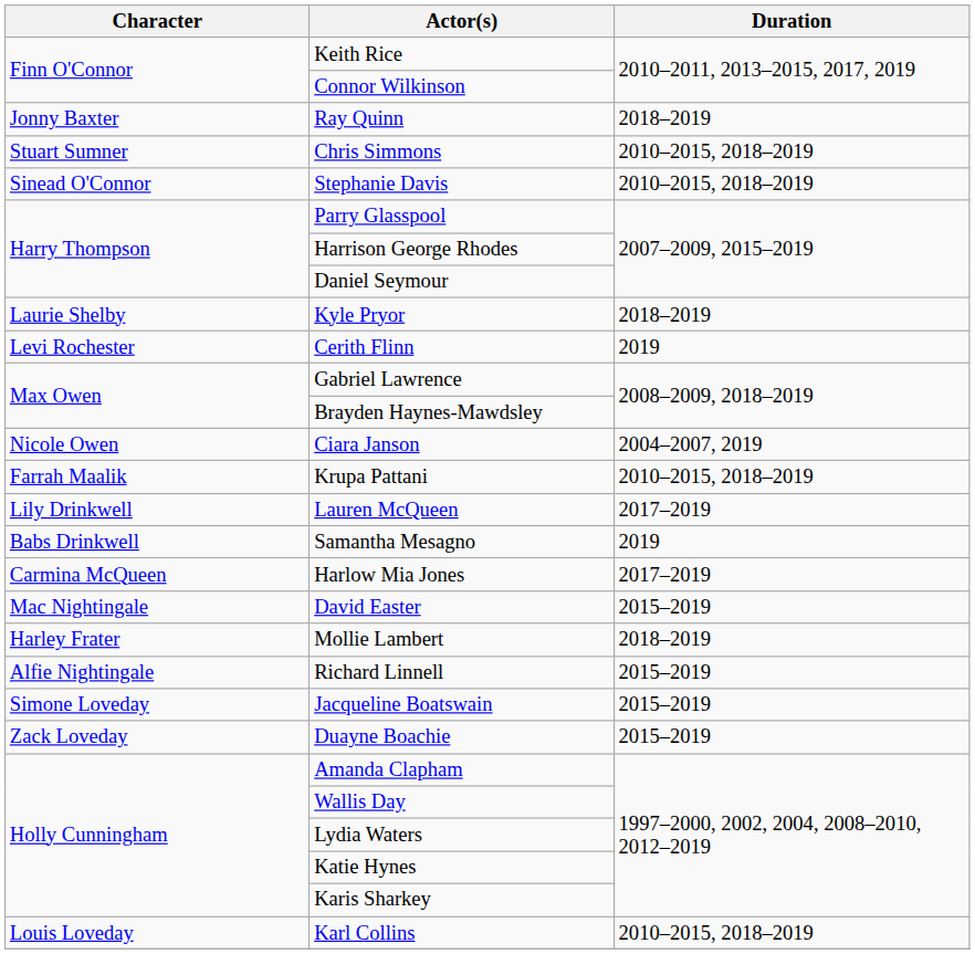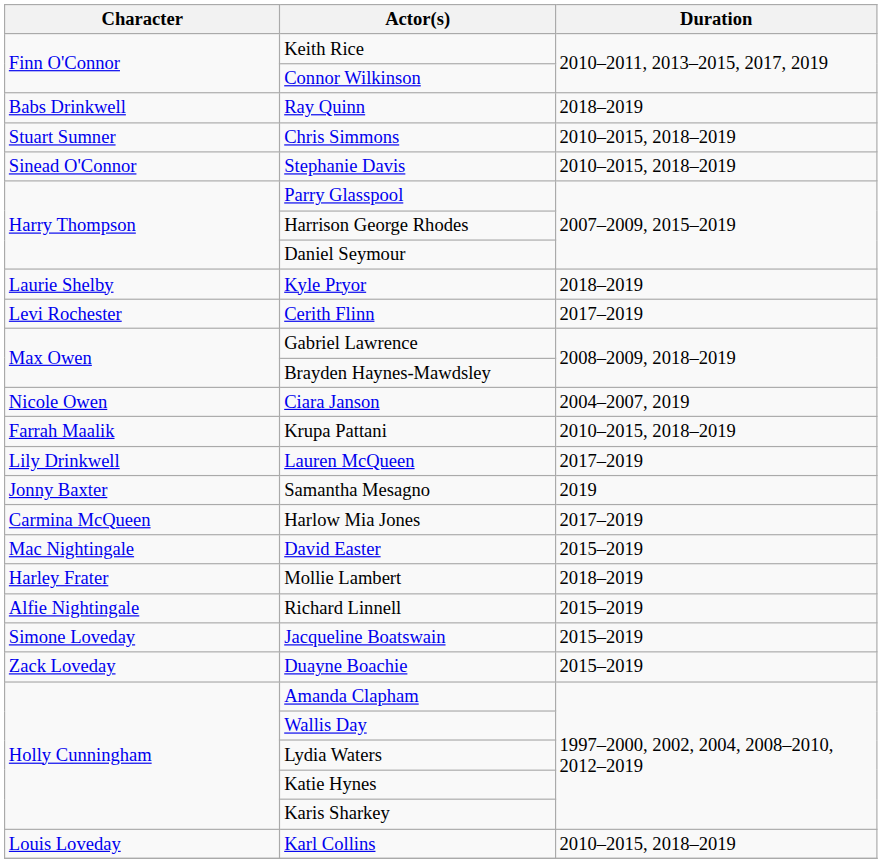 <table class="wikitable sortable sticky-header">
 <tr>
 <th scope="col" style="width:230px;">Character</th>
 <th scope="col" style="width:230px;">Actor(s)</th>
 <th scope="col" style="width:270px;">Duration</th>
 </tr>
 <tr>
 <td rowspan="2"><a href='#'>Finn O'Connor</a></td>
 <td>Keith Rice</td>
 <td rowspan="2">2010–2011, 2013–2015, 2017, 2019</td>
 </tr>
 <tr>
 <td><a href='#'>Connor Wilkinson</a></td>
 </tr>
 <tr>
-<td><a href='#'>Jonny Baxter</a></td>
+<td><a href='#'>Babs Drinkwell</a></td>
 <td><a href='#'>Ray Quinn</a></td>
 <td>2018–2019</td>
 </tr>
 <tr>
 <td><a href='#'>Stuart Sumner</a></td>
 <td><a href='#'>Chris Simmons</a></td>
 <td>2010–2015, 2018–2019</td>
 </tr>
 <tr>
 <td><a href='#'>Sinead O'Connor</a></td>
 <td><a href='#'>Stephanie Davis</a></td>
 <td>2010–2015, 2018–2019</td>
 </tr>
 <tr>
 <td rowspan="3"><a href='#'>Harry Thompson</a></td>
 <td><a href='#'>Parry Glasspool</a></td>
 <td rowspan="3">2007–2009, 2015–2019</td>
 </tr>
 <tr>
 <td>Harrison George Rhodes</td>
 </tr>
 <tr>
 <td>Daniel Seymour</td>
 </tr>
 <tr>
 <td><a href='#'>Laurie Shelby</a></td>
 <td><a href='#'>Kyle Pryor</a></td>
 <td>2018–2019</td>
 </tr>
 <tr>
 <td><a href='#'>Levi Rochester</a></td>
 <td><a href='#'>Cerith Flinn</a></td>
-<td>2019</td>
+<td>2017–2019</td>
 </tr>
 <tr>
 <td rowspan="2"><a href='#'>Max Owen</a></td>
 <td>Gabriel Lawrence</td>
 <td rowspan="2">2008–2009, 2018–2019</td>
 </tr>
 <tr>
 <td>Brayden Haynes-Mawdsley</td>
 </tr>
 <tr>
 <td><a href='#'>Nicole Owen</a></td>
 <td><a href='#'>Ciara Janson</a></td>
 <td>2004–2007, 2019</td>
 </tr>
 <tr>
 <td><a href='#'>Farrah Maalik</a></td>
 <td>Krupa Pattani</td>
 <td>2010–2015, 2018–2019</td>
 </tr>
 <tr>
 <td><a href='#'>Lily Drinkwell</a></td>
 <td><a href='#'>Lauren McQueen</a></td>
 <td>2017–2019</td>
 </tr>
 <tr>
-<td><a href='#'>Babs Drinkwell</a></td>
+<td><a href='#'>Jonny Baxter</a></td>
 <td>Samantha Mesagno</td>
 <td>2019</td>
 </tr>
 <tr>
 <td><a href='#'>Carmina McQueen</a></td>
 <td>Harlow Mia Jones</td>
 <td>2017–2019</td>
 </tr>
 <tr>
 <td><a href='#'>Mac Nightingale</a></td>
 <td><a href='#'>David Easter</a></td>
 <td>2015–2019</td>
 </tr>
 <tr>
 <td><a href='#'>Harley Frater</a></td>
 <td>Mollie Lambert</td>
 <td>2018–2019</td>
 </tr>
 <tr>
 <td><a href='#'>Alfie Nightingale</a></td>
 <td>Richard Linnell</td>
 <td>2015–2019</td>
 </tr>
 <tr>
 <td><a href='#'>Simone Loveday</a></td>
 <td><a href='#'>Jacqueline Boatswain</a></td>
 <td>2015–2019</td>
 </tr>
 <tr>
 <td><a href='#'>Zack Loveday</a></td>
 <td><a href='#'>Duayne Boachie</a></td>
 <td>2015–2019</td>
 </tr>
 <tr>
 <td rowspan="5"><a href='#'>Holly Cunningham</a></td>
 <td><a href='#'>Amanda Clapham</a></td>
 <td rowspan="5">1997–2000, 2002, 2004, 2008–2010, 2012–2019</td>
 </tr>
 <tr>
 <td><a href='#'>Wallis Day</a></td>
 </tr>
 <tr>
 <td>Lydia Waters</td>
 </tr>
 <tr>
 <td>Katie Hynes</td>
 </tr>
 <tr>
 <td>Karis Sharkey</td>
 </tr>
 <tr>
 <td><a href='#'>Louis Loveday</a></td>
 <td><a href='#'>Karl Collins</a></td>
 <td>2010–2015, 2018–2019</td>
 </tr>
 <tr>
 </tr>
 </table>
